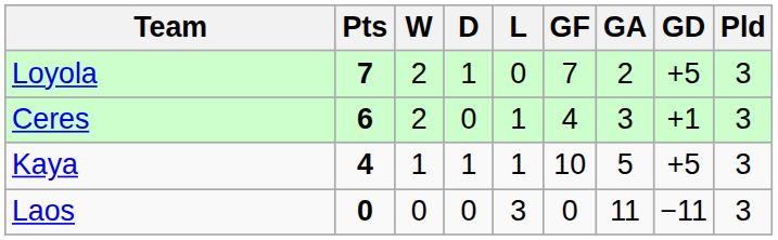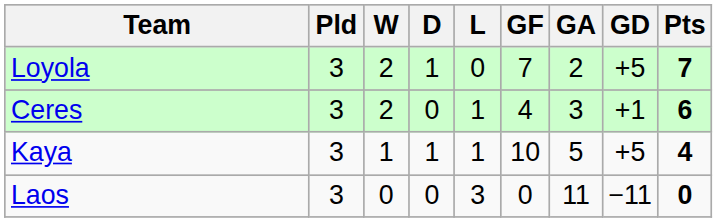 <table class="wikitable" style="text-align: center;">
 <tr>
 <th width="175">Team</th>
-<th width="20">Pts</th>
+<th width="20">Pld</th>
 <th width="20">W</th>
 <th width="20">D</th>
 <th width="20">L</th>
 <th width="20">GF</th>
 <th width="20">GA</th>
 <th width="20">GD</th>
-<th width="20">Pld</th>
+<th width="20">Pts</th>
 </tr>
 <tr bgcolor=#ccffcc>
 <td style="text-align:left;"><a href='#'>Loyola</a></td>
-<td><strong>7</strong></td>
+<td>3</td>
 <td>2</td>
 <td>1</td>
 <td>0</td>
 <td>7</td>
 <td>2</td>
 <td>+5</td>
-<td>3</td>
+<td><strong>7</strong></td>
 </tr>
 <tr bgcolor=#ccffcc>
 <td style="text-align:left;"><a href='#'>Ceres</a></td>
-<td><strong>6</strong></td>
+<td>3</td>
 <td>2</td>
 <td>0</td>
 <td>1</td>
 <td>4</td>
 <td>3</td>
 <td>+1</td>
-<td>3</td>
+<td><strong>6</strong></td>
 </tr>
 <tr>
 <td style="text-align:left;"><a href='#'>Kaya</a></td>
-<td><strong>4</strong></td>
+<td>3</td>
 <td>1</td>
 <td>1</td>
 <td>1</td>
 <td>10</td>
 <td>5</td>
 <td>+5</td>
-<td>3</td>
+<td><strong>4</strong></td>
 </tr>
 <tr>
 <td style="text-align:left;"><a href='#'>Laos</a></td>
-<td><strong>0</strong></td>
+<td>3</td>
 <td>0</td>
 <td>0</td>
 <td>3</td>
 <td>0</td>
 <td>11</td>
 <td>−11</td>
-<td>3</td>
+<td><strong>0</strong></td>
 </tr>
 </table>
